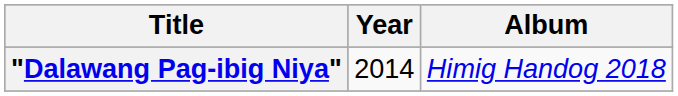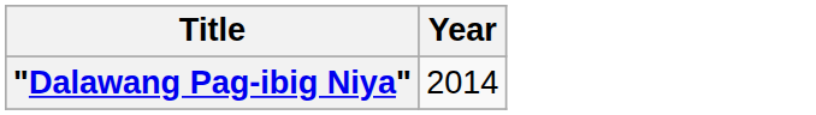 <table class="wikitable plainrowheaders">
 <tr>
 <th>Title</th>
 <th>Year</th>
-<th>Album</th>
 </tr>
 <tr>
 <th>"<a href='#'>Dalawang Pag-ibig Niya</a>"<br></th>
 <td>2014</td>
-<td><em><a href='#'>Himig Handog 2018</a></em></td>
 </tr>
 </table>
